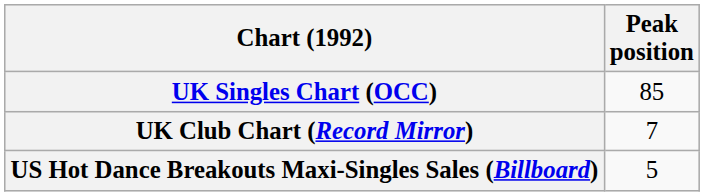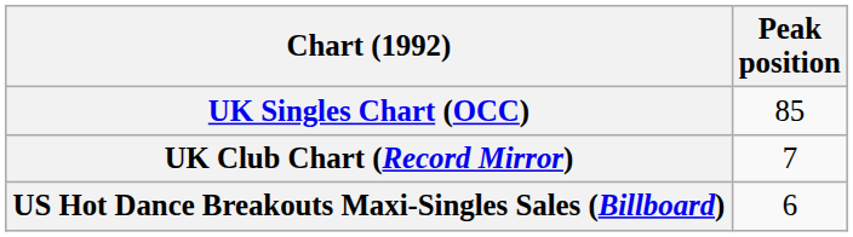 <table class="wikitable sortable plainrowheaders" style="text-align:center">
 <tr>
 <th>Chart (1992)</th>
 <th>Peak<br>position</th>
 </tr>
 <tr>
 <th scope="row"><a href='#'>UK Singles Chart</a> (<a href='#'>OCC</a>)</th>
 <td>85</td>
 </tr>
 <tr>
 <th scope="row">UK Club Chart (<em><a href='#'>Record Mirror</a></em>)</th>
 <td>7</td>
 </tr>
 <tr>
 <th scope="row">US Hot Dance Breakouts Maxi-Singles Sales (<em><a href='#'>Billboard</a></em>)</th>
-<td>5</td>
+<td>6</td>
 </tr>
 </table>
